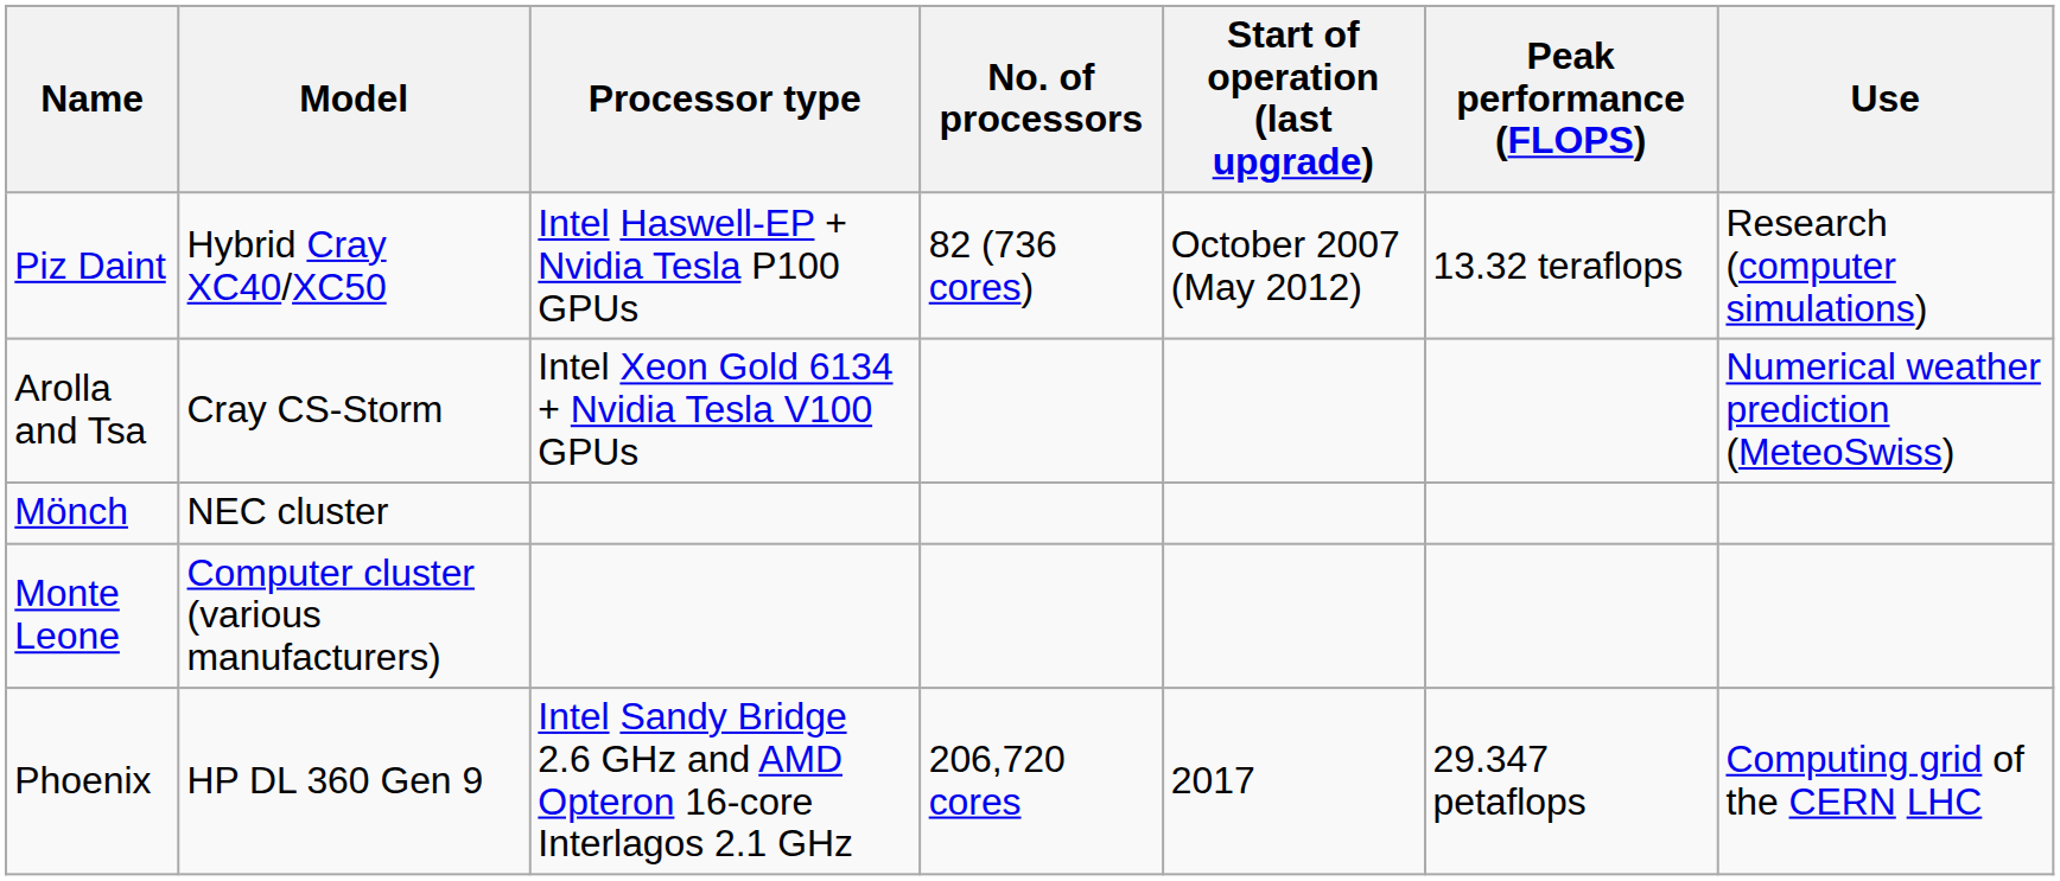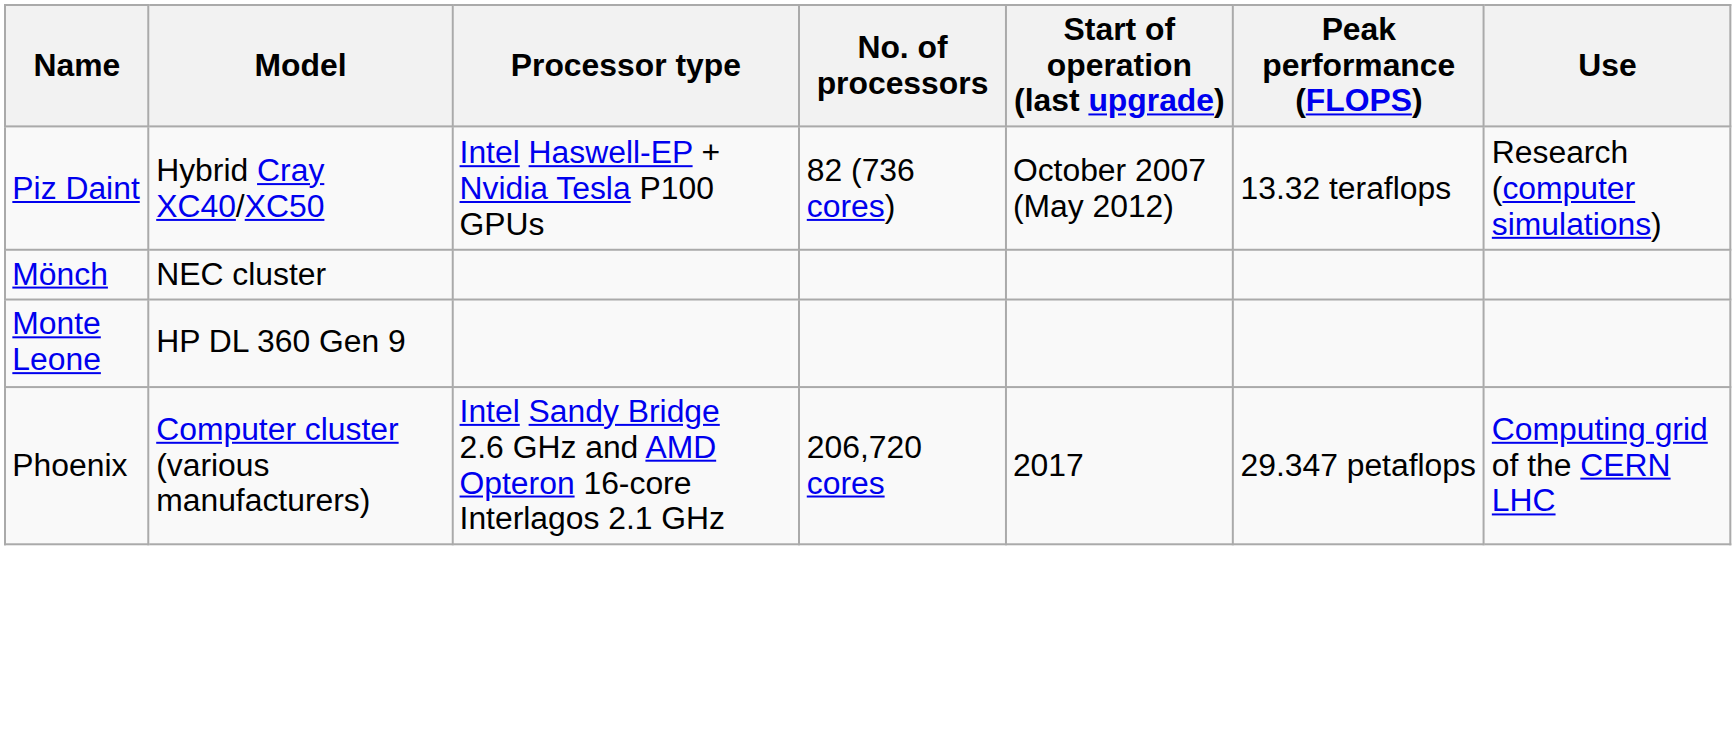 <table class="wikitable">
 <tr>
 <th>Name</th>
 <th>Model</th>
 <th>Processor type</th>
 <th>No. of processors</th>
 <th>Start of operation (last <a href='#'>upgrade</a>)</th>
 <th>Peak performance (<a href='#'>FLOPS</a>)</th>
 <th>Use</th>
 </tr>
 <tr>
 <td><a href='#'>Piz Daint</a></td>
 <td>Hybrid <a href='#'>Cray XC40</a>/<a href='#'>XC50</a></td>
 <td><a href='#'>Intel</a> <a href='#'>Haswell-EP</a> + <a href='#'>Nvidia Tesla</a> P100 GPUs</td>
 <td>82 (736 <a href='#'>cores</a>)</td>
 <td>October 2007 (May 2012)</td>
 <td>13.32 teraflops</td>
 <td>Research (<a href='#'>computer simulations</a>)</td>
 </tr>
 <tr>
-<td>Arolla and Tsa</td>
-<td>Cray CS-Storm</td>
-<td>Intel <a href='#'>Xeon Gold 6134</a> + <a href='#'>Nvidia Tesla V100</a> GPUs</td>
-<td></td>
-<td></td>
-<td></td>
-<td><a href='#'>Numerical weather prediction</a> (<a href='#'>MeteoSwiss</a>)</td>
-</tr>
-<tr>
 <td><a href='#'>Mönch</a></td>
 <td>NEC cluster</td>
 <td></td>
 <td></td>
 <td></td>
 <td></td>
 <td></td>
 </tr>
 <tr>
 <td><a href='#'>Monte Leone</a></td>
-<td><a href='#'>Computer cluster</a> (various manufacturers)</td>
+<td>HP DL 360 Gen 9</td>
 <td></td>
 <td></td>
 <td></td>
 <td></td>
 <td></td>
 </tr>
 <tr>
 <td>Phoenix</td>
-<td>HP DL 360 Gen 9</td>
+<td><a href='#'>Computer cluster</a> (various manufacturers)</td>
 <td><a href='#'>Intel</a> <a href='#'>Sandy Bridge</a> 2.6 GHz and <a href='#'>AMD Opteron</a> 16-core Interlagos 2.1 GHz</td>
 <td>206,720 <a href='#'>cores</a></td>
 <td>2017</td>
 <td>29.347 petaflops</td>
 <td><a href='#'>Computing grid</a> of the <a href='#'>CERN</a> <a href='#'>LHC</a></td>
 </tr>
 </table>
